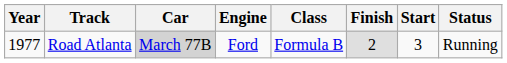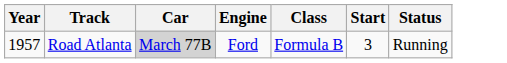 <table class="wikitable" style="text-align:center; font-size:90%">
 <tr>
 <th>Year</th>
 <th>Track</th>
 <th>Car</th>
 <th>Engine</th>
 <th>Class</th>
-<th>Finish</th>
 <th>Start</th>
 <th>Status</th>
 </tr>
 <tr>
-<td>1977</td>
+<td>1957</td>
 <td><a href='#'>Road Atlanta</a></td>
 <td style="background: lightgrey;"><a href='#'>March</a> 77B</td>
 <td><a href='#'>Ford</a></td>
 <td><a href='#'>Formula B</a></td>
-<td style="background:#DFDFDF;">2</td>
 <td>3</td>
 <td>Running</td>
 </tr>
 </table>
